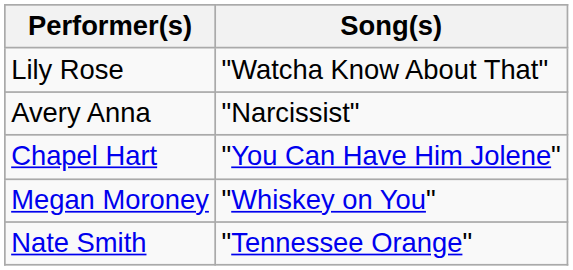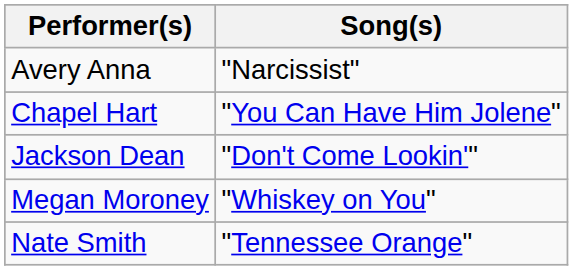 <table class="wikitable">
 <tr>
 <th>Performer(s)</th>
 <th>Song(s)</th>
-</tr>
-<tr>
-<td>Lily Rose</td>
-<td>"Watcha Know About That"</td>
 </tr>
 <tr>
 <td>Avery Anna</td>
 <td>"Narcissist"</td>
 </tr>
 <tr>
 <td><a href='#'>Chapel Hart</a></td>
 <td>"<a href='#'>You Can Have Him Jolene</a>"</td>
 </tr>
 <tr>
+<td><a href='#'>Jackson Dean</a></td>
+<td>"<a href='#'>Don't Come Lookin'</a>"</td>
+</tr>
+<tr>
 <td><a href='#'>Megan Moroney</a></td>
 <td>"<a href='#'>Whiskey on You</a>"</td>
 </tr>
 <tr>
 <td><a href='#'>Nate Smith</a></td>
 <td>"<a href='#'>Tennessee Orange</a>"</td>
 </tr>
 </table>
